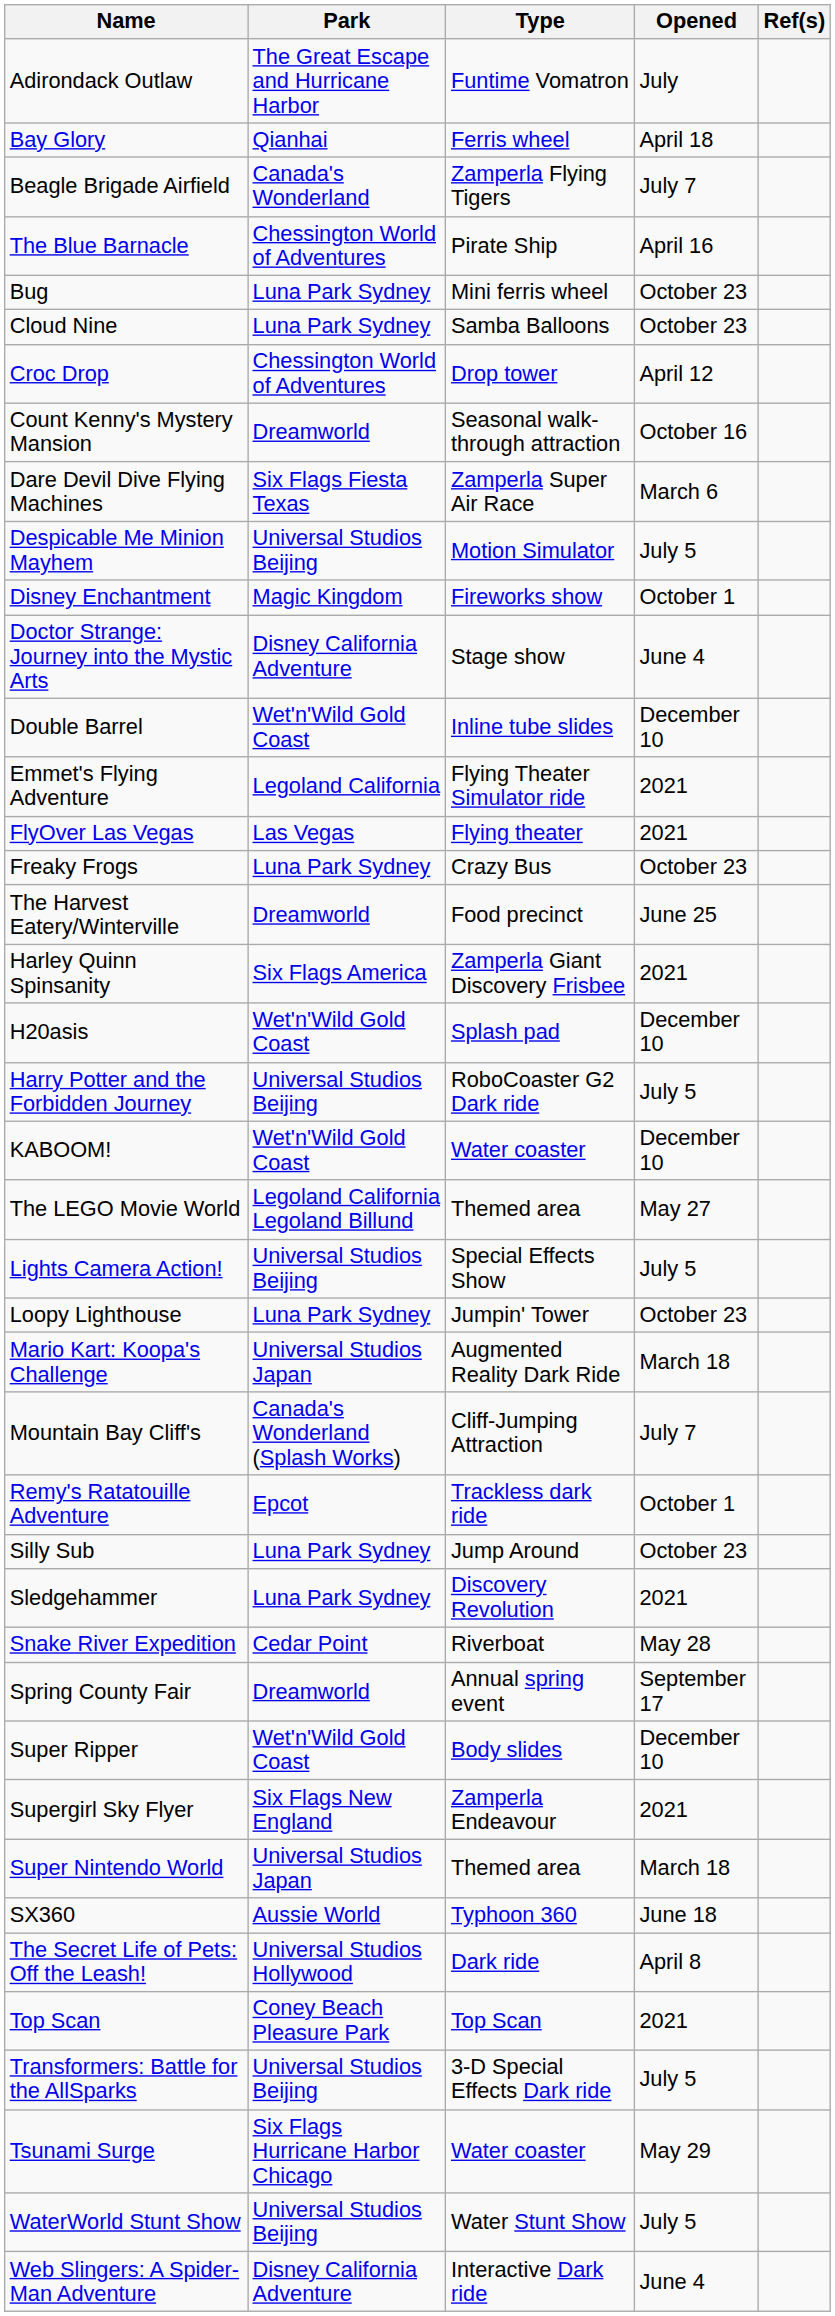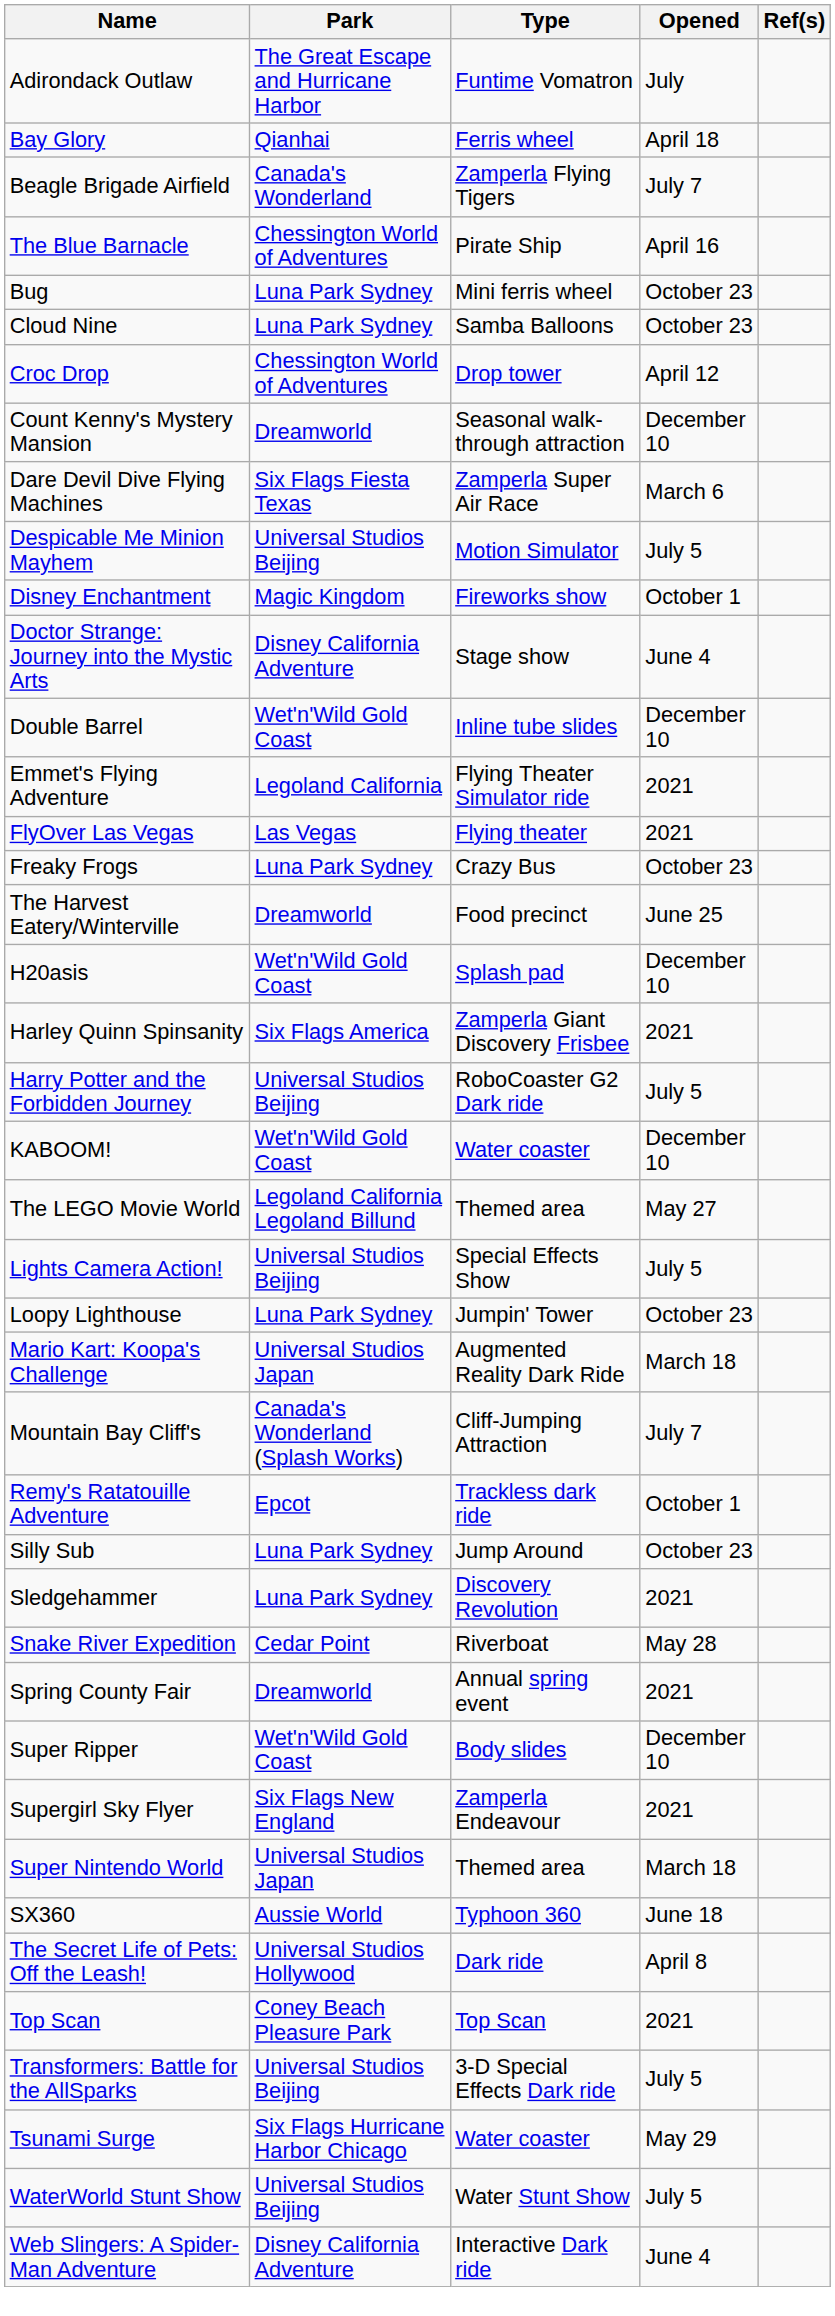 <table class="wikitable sortable">
 <tr>
 <th>Name</th>
 <th>Park</th>
 <th>Type</th>
 <th>Opened</th>
 <th class="unsortable">Ref(s)</th>
 </tr>
 <tr>
 <td>Adirondack Outlaw</td>
 <td><a href='#'>The Great Escape and Hurricane Harbor</a></td>
 <td><a href='#'>Funtime</a> Vomatron</td>
 <td>July</td>
 <td></td>
 </tr>
 <tr>
 <td><a href='#'>Bay Glory</a></td>
 <td><a href='#'>Qianhai</a></td>
 <td><a href='#'>Ferris wheel</a></td>
 <td>April 18</td>
 <td></td>
 </tr>
 <tr>
 <td>Beagle Brigade Airfield</td>
 <td><a href='#'>Canada's Wonderland</a></td>
 <td><a href='#'>Zamperla</a> Flying Tigers</td>
 <td>July 7</td>
 <td></td>
 </tr>
 <tr>
 <td><a href='#'>The Blue Barnacle</a></td>
 <td><a href='#'>Chessington World of Adventures</a></td>
 <td>Pirate Ship</td>
 <td>April 16</td>
 <td></td>
 </tr>
 <tr>
 <td>Bug</td>
 <td><a href='#'>Luna Park Sydney</a></td>
 <td>Mini ferris wheel</td>
 <td>October 23</td>
 <td></td>
 </tr>
 <tr>
 <td>Cloud Nine</td>
 <td><a href='#'>Luna Park Sydney</a></td>
 <td>Samba Balloons</td>
 <td>October 23</td>
 <td></td>
 </tr>
 <tr>
 <td><a href='#'>Croc Drop</a></td>
 <td><a href='#'>Chessington World of Adventures</a></td>
 <td><a href='#'>Drop tower</a></td>
 <td>April 12</td>
 <td></td>
 </tr>
 <tr>
 <td>Count Kenny's Mystery Mansion</td>
 <td><a href='#'>Dreamworld</a></td>
 <td>Seasonal walk-through attraction</td>
-<td>October 16</td>
+<td>December 10</td>
 <td></td>
 </tr>
 <tr>
 <td>Dare Devil Dive Flying Machines</td>
 <td><a href='#'>Six Flags Fiesta Texas</a></td>
 <td><a href='#'>Zamperla</a> Super Air Race</td>
 <td>March 6</td>
 <td></td>
 </tr>
 <tr>
 <td><a href='#'>Despicable Me Minion Mayhem</a></td>
 <td><a href='#'>Universal Studios Beijing</a></td>
 <td><a href='#'>Motion Simulator</a></td>
 <td>July 5</td>
 <td></td>
 </tr>
 <tr>
 <td><a href='#'>Disney Enchantment</a></td>
 <td><a href='#'>Magic Kingdom</a></td>
 <td><a href='#'>Fireworks show</a></td>
 <td>October 1</td>
 <td></td>
 </tr>
 <tr>
 <td><a href='#'>Doctor Strange: Journey into the Mystic Arts</a></td>
 <td><a href='#'>Disney California Adventure</a></td>
 <td>Stage show</td>
 <td>June 4</td>
 <td></td>
 </tr>
 <tr>
 <td>Double Barrel</td>
 <td><a href='#'>Wet'n'Wild Gold Coast</a></td>
 <td><a href='#'>Inline tube slides</a></td>
 <td>December 10</td>
 <td></td>
 </tr>
 <tr>
 <td>Emmet's Flying Adventure</td>
 <td><a href='#'>Legoland California</a></td>
 <td>Flying Theater <a href='#'>Simulator ride</a></td>
 <td>2021</td>
 <td></td>
 </tr>
 <tr>
 <td><a href='#'>FlyOver Las Vegas</a></td>
 <td><a href='#'>Las Vegas</a></td>
 <td><a href='#'>Flying theater</a></td>
 <td>2021</td>
 <td></td>
 </tr>
 <tr>
 <td>Freaky Frogs</td>
 <td><a href='#'>Luna Park Sydney</a></td>
 <td>Crazy Bus</td>
 <td>October 23</td>
 <td></td>
 </tr>
 <tr>
 <td>The Harvest Eatery/Winterville</td>
 <td><a href='#'>Dreamworld</a></td>
 <td>Food precinct</td>
 <td>June 25</td>
 <td></td>
 </tr>
 <tr>
+<td>H20asis</td>
+<td><a href='#'>Wet'n'Wild Gold Coast</a></td>
+<td><a href='#'>Splash pad</a></td>
+<td>December 10</td>
+<td></td>
+</tr>
+<tr>
 <td>Harley Quinn Spinsanity</td>
 <td><a href='#'>Six Flags America</a></td>
 <td><a href='#'>Zamperla</a> Giant Discovery <a href='#'>Frisbee</a></td>
 <td>2021</td>
-<td></td>
-</tr>
-<tr>
-<td>H20asis</td>
-<td><a href='#'>Wet'n'Wild Gold Coast</a></td>
-<td><a href='#'>Splash pad</a></td>
-<td>December 10</td>
 <td></td>
 </tr>
 <tr>
 <td><a href='#'>Harry Potter and the Forbidden Journey</a></td>
 <td><a href='#'>Universal Studios Beijing</a></td>
 <td>RoboCoaster G2 <a href='#'>Dark ride</a></td>
 <td>July 5</td>
 <td></td>
 </tr>
 <tr>
 <td>KABOOM!</td>
 <td><a href='#'>Wet'n'Wild Gold Coast</a></td>
 <td><a href='#'>Water coaster</a></td>
 <td>December 10</td>
 <td></td>
 </tr>
 <tr>
 <td>The LEGO Movie World</td>
 <td><a href='#'>Legoland California</a><br><a href='#'>Legoland Billund</a></td>
 <td>Themed area</td>
 <td>May 27</td>
 <td></td>
 </tr>
 <tr>
 <td><a href='#'>Lights Camera Action!</a></td>
 <td><a href='#'>Universal Studios Beijing</a></td>
 <td>Special Effects Show</td>
 <td>July 5</td>
 <td></td>
 </tr>
 <tr>
 <td>Loopy Lighthouse</td>
 <td><a href='#'>Luna Park Sydney</a></td>
 <td>Jumpin' Tower</td>
 <td>October 23</td>
 <td></td>
 </tr>
 <tr>
 <td><a href='#'>Mario Kart: Koopa's Challenge</a></td>
 <td><a href='#'>Universal Studios Japan</a></td>
 <td>Augmented Reality Dark Ride</td>
 <td>March 18</td>
 <td></td>
 </tr>
 <tr>
 <td>Mountain Bay Cliff's</td>
 <td><a href='#'>Canada's Wonderland</a> (<a href='#'>Splash Works</a>)</td>
 <td>Cliff-Jumping Attraction</td>
 <td>July 7</td>
 <td></td>
 </tr>
 <tr>
 <td><a href='#'>Remy's Ratatouille Adventure</a></td>
 <td><a href='#'>Epcot</a></td>
 <td><a href='#'>Trackless dark ride</a></td>
 <td>October 1</td>
 <td></td>
 </tr>
 <tr>
 <td>Silly Sub</td>
 <td><a href='#'>Luna Park Sydney</a></td>
 <td>Jump Around</td>
 <td>October 23</td>
 <td></td>
 </tr>
 <tr>
 <td>Sledgehammer</td>
 <td><a href='#'>Luna Park Sydney</a></td>
 <td><a href='#'>Discovery Revolution</a></td>
 <td>2021</td>
 <td></td>
 </tr>
 <tr>
 <td><a href='#'>Snake River Expedition</a></td>
 <td><a href='#'>Cedar Point</a></td>
 <td>Riverboat</td>
 <td>May 28</td>
 <td></td>
 </tr>
 <tr>
 <td>Spring County Fair</td>
 <td><a href='#'>Dreamworld</a></td>
 <td>Annual <a href='#'>spring</a> event</td>
-<td>September 17</td>
+<td>2021</td>
 <td></td>
 </tr>
 <tr>
 <td>Super Ripper</td>
 <td><a href='#'>Wet'n'Wild Gold Coast</a></td>
 <td><a href='#'>Body slides</a></td>
 <td>December 10</td>
 <td></td>
 </tr>
 <tr>
 <td>Supergirl Sky Flyer</td>
 <td><a href='#'>Six Flags New England</a></td>
 <td><a href='#'>Zamperla</a> Endeavour</td>
 <td>2021</td>
 <td></td>
 </tr>
 <tr>
 <td><a href='#'>Super Nintendo World</a></td>
 <td><a href='#'>Universal Studios Japan</a></td>
 <td>Themed area</td>
 <td>March 18</td>
 <td></td>
 </tr>
 <tr>
 <td>SX360</td>
 <td><a href='#'>Aussie World</a></td>
 <td><a href='#'>Typhoon 360</a></td>
 <td>June 18</td>
 <td></td>
 </tr>
 <tr>
 <td><a href='#'>The Secret Life of Pets: Off the Leash!</a></td>
 <td><a href='#'>Universal Studios Hollywood</a></td>
 <td><a href='#'>Dark ride</a></td>
 <td>April 8</td>
 <td></td>
 </tr>
 <tr>
 <td><a href='#'>Top Scan</a></td>
 <td><a href='#'>Coney Beach Pleasure Park</a></td>
 <td><a href='#'>Top Scan</a></td>
 <td>2021</td>
 <td></td>
 </tr>
 <tr>
 <td><a href='#'>Transformers: Battle for the AllSparks</a></td>
 <td><a href='#'>Universal Studios Beijing</a></td>
 <td>3-D Special Effects <a href='#'>Dark ride</a></td>
 <td>July 5</td>
 <td></td>
 </tr>
 <tr>
 <td><a href='#'>Tsunami Surge</a></td>
 <td><a href='#'>Six Flags Hurricane Harbor Chicago</a></td>
 <td><a href='#'>Water coaster</a></td>
 <td>May 29</td>
 <td></td>
 </tr>
 <tr>
 <td><a href='#'>WaterWorld Stunt Show</a></td>
 <td><a href='#'>Universal Studios Beijing</a></td>
 <td>Water <a href='#'>Stunt Show</a></td>
 <td>July 5</td>
 <td></td>
 </tr>
 <tr>
 <td><a href='#'>Web Slingers: A Spider-Man Adventure</a></td>
 <td><a href='#'>Disney California Adventure</a></td>
 <td>Interactive <a href='#'>Dark ride</a></td>
 <td>June 4</td>
 <td></td>
 </tr>
 </table>
